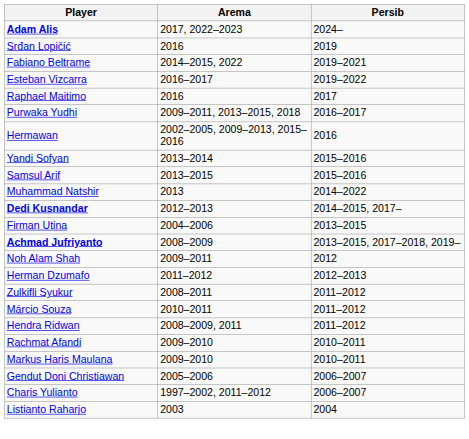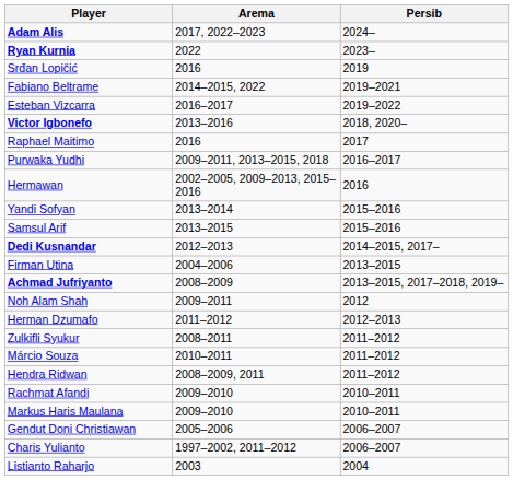 <table class="wikitable">
 <tr>
 <th scope="col" style="width: 225px;">Player</th>
 <th scope="col" style="width: 225px;">Arema</th>
 <th scope="col" style="width: 225px;">Persib</th>
 </tr>
 <tr>
 <td align="left"> <strong><a href='#'>Adam Alis</a></strong></td>
 <td>2017, 2022–2023</td>
 <td>2024–</td>
+</tr>
+<tr>
+<td align="left"> <strong><a href='#'>Ryan Kurnia</a></strong></td>
+<td>2022</td>
+<td>2023–</td>
 </tr>
 <tr>
 <td align="left"> <a href='#'>Srđan Lopičić</a></td>
 <td>2016</td>
 <td>2019</td>
 </tr>
 <tr>
 <td align="left">  <a href='#'>Fabiano Beltrame</a></td>
 <td>2014–2015, 2022</td>
 <td>2019–2021</td>
 </tr>
 <tr>
 <td align="left">  <a href='#'>Esteban Vizcarra</a></td>
 <td>2016–2017</td>
 <td>2019–2022</td>
+</tr>
+<tr>
+<td align="left">  <strong><a href='#'>Victor Igbonefo</a></strong></td>
+<td>2013–2016</td>
+<td>2018, 2020–</td>
 </tr>
 <tr>
 <td align="left">  <a href='#'>Raphael Maitimo</a></td>
 <td>2016</td>
 <td>2017</td>
 </tr>
 <tr>
 <td align="left"> <a href='#'>Purwaka Yudhi</a></td>
 <td>2009–2011, 2013–2015, 2018</td>
 <td>2016–2017</td>
 </tr>
 <tr>
 <td align="left"> <a href='#'>Hermawan</a></td>
 <td>2002–2005, 2009–2013, 2015–2016</td>
 <td>2016</td>
 </tr>
 <tr>
 <td align="left"> <a href='#'>Yandi Sofyan</a></td>
 <td>2013–2014</td>
 <td>2015–2016</td>
 </tr>
 <tr>
 <td align="left"> <a href='#'>Samsul Arif</a></td>
 <td>2013–2015</td>
 <td>2015–2016</td>
-</tr>
-<tr>
-<td align="left"> <a href='#'>Muhammad Natshir</a></td>
-<td>2013</td>
-<td>2014–2022</td>
 </tr>
 <tr>
 <td align="left"> <strong><a href='#'>Dedi Kusnandar</a></strong></td>
 <td>2012–2013</td>
 <td>2014–2015, 2017–</td>
 </tr>
 <tr>
 <td align="left"> <a href='#'>Firman Utina</a></td>
 <td>2004–2006</td>
 <td>2013–2015</td>
 </tr>
 <tr>
 <td align="left"> <strong><a href='#'>Achmad Jufriyanto</a></strong></td>
 <td>2008–2009</td>
 <td>2013–2015, 2017–2018, 2019–</td>
 </tr>
 <tr>
 <td align="left"> <a href='#'>Noh Alam Shah</a></td>
 <td>2009–2011</td>
 <td>2012</td>
 </tr>
 <tr>
 <td align="left">  <a href='#'>Herman Dzumafo</a></td>
 <td>2011–2012</td>
 <td>2012–2013</td>
 </tr>
 <tr>
 <td align="left"> <a href='#'>Zulkifli Syukur</a></td>
 <td>2008–2011</td>
 <td>2011–2012</td>
 </tr>
 <tr>
 <td align="left"> <a href='#'>Márcio Souza</a></td>
 <td>2010–2011</td>
 <td>2011–2012</td>
 </tr>
 <tr>
 <td align="left"> <a href='#'>Hendra Ridwan</a></td>
 <td>2008–2009, 2011</td>
 <td>2011–2012</td>
 </tr>
 <tr>
 <td align="left"> <a href='#'>Rachmat Afandi</a></td>
 <td>2009–2010</td>
 <td>2010–2011</td>
 </tr>
 <tr>
 <td align="left"> <a href='#'>Markus Haris Maulana</a></td>
 <td>2009–2010</td>
 <td>2010–2011</td>
 </tr>
 <tr>
 <td align="left"> <a href='#'>Gendut Doni Christiawan</a></td>
 <td>2005–2006</td>
 <td>2006–2007</td>
 </tr>
 <tr>
 <td align="left"> <a href='#'>Charis Yulianto</a></td>
 <td>1997–2002, 2011–2012</td>
 <td>2006–2007</td>
 </tr>
 <tr>
 <td align="left"> <a href='#'>Listianto Raharjo</a></td>
 <td>2003</td>
 <td>2004</td>
 </tr>
 </table>
